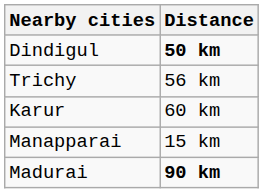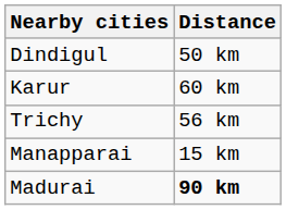 <table class="wikitable" border="2">
 <tr>
 <th><strong>Nearby cities</strong></th>
 <th><strong>Distance</strong></th>
 </tr>
 <tr>
 <td>Dindigul</td>
-<td><strong>50 km</strong></td>
+<td>50 km</td>
+</tr>
+<tr>
+<td>Karur</td>
+<td>60 km</td>
 </tr>
 <tr>
 <td>Trichy</td>
 <td>56 km</td>
-</tr>
-<tr>
-<td>Karur</td>
-<td>60 km</td>
 </tr>
 <tr>
 <td>Manapparai</td>
 <td>15 km</td>
 </tr>
 <tr>
 <td>Madurai</td>
 <td><strong>90 km</strong></td>
 </tr>
 </table>
